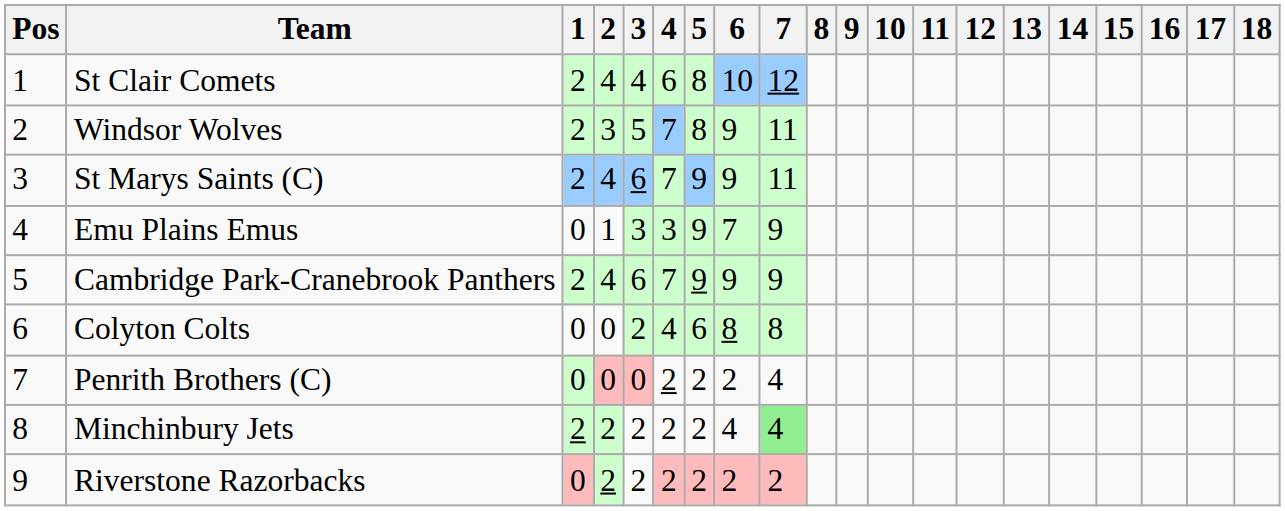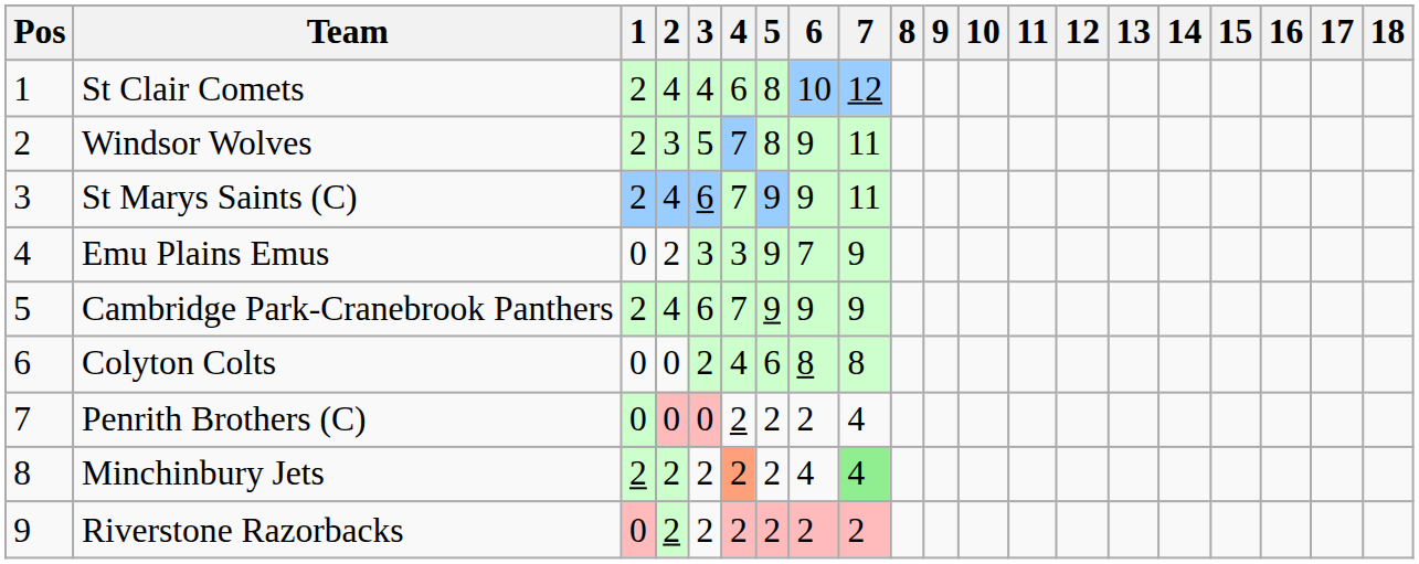 <table class="wikitable">
 <tr>
 <th>Pos</th>
 <th>Team</th>
 <th>1</th>
 <th>2</th>
 <th>3</th>
 <th>4</th>
 <th>5</th>
 <th>6</th>
 <th>7</th>
 <th>8</th>
 <th>9</th>
 <th>10</th>
 <th>11</th>
 <th>12</th>
 <th>13</th>
 <th>14</th>
 <th>15</th>
 <th>16</th>
 <th>17</th>
 <th>18</th>
 </tr>
 <tr>
 <td>1</td>
 <td> St Clair Comets</td>
 <td style="background:#ccffcc;">2</td>
 <td style="background:#ccffcc;">4</td>
 <td style="background:#ccffcc;">4</td>
 <td style="background:#ccffcc;">6</td>
 <td style="background:#ccffcc;">8</td>
 <td style="background:#99ccff;">10</td>
 <td style="background:#99ccff;"><u>12</u></td>
 <td></td>
 <td></td>
 <td></td>
 <td></td>
 <td></td>
 <td></td>
 <td></td>
 <td></td>
 <td></td>
 <td></td>
 <td></td>
 </tr>
 <tr>
 <td>2</td>
 <td> Windsor Wolves</td>
 <td style="background:#ccffcc;">2</td>
 <td style="background:#ccffcc;">3</td>
 <td style="background:#ccffcc;">5</td>
 <td style="background:#99ccff;">7</td>
 <td style="background:#ccffcc;">8</td>
 <td style="background:#ccffcc;">9</td>
 <td style="background:#ccffcc;">11</td>
 <td></td>
 <td></td>
 <td></td>
 <td></td>
 <td></td>
 <td></td>
 <td></td>
 <td></td>
 <td></td>
 <td></td>
 <td></td>
 </tr>
 <tr>
 <td>3</td>
 <td> St Marys Saints (C)</td>
 <td style="background:#99ccff;">2</td>
 <td style="background:#99ccff;">4</td>
 <td style="background:#99ccff;"><u>6</u></td>
 <td style="background:#ccffcc;">7</td>
 <td style="background:#99ccff;">9</td>
 <td style="background:#ccffcc;">9</td>
 <td style="background:#ccffcc;">11</td>
 <td></td>
 <td></td>
 <td></td>
 <td></td>
 <td></td>
 <td></td>
 <td></td>
 <td></td>
 <td></td>
 <td></td>
 <td></td>
 </tr>
 <tr>
 <td>4</td>
 <td> Emu Plains Emus</td>
 <td>0</td>
-<td>1</td>
+<td>2</td>
 <td style="background:#ccffcc;">3</td>
 <td style="background:#ccffcc;">3</td>
 <td style="background:#ccffcc;">9</td>
 <td style="background:#ccffcc;">7</td>
 <td style="background:#ccffcc;">9</td>
 <td></td>
 <td></td>
 <td></td>
 <td></td>
 <td></td>
 <td></td>
 <td></td>
 <td></td>
 <td></td>
 <td></td>
 <td></td>
 </tr>
 <tr>
 <td>5</td>
 <td> Cambridge Park-Cranebrook Panthers</td>
 <td style="background:#ccffcc;">2</td>
 <td style="background:#ccffcc;">4</td>
 <td style="background:#ccffcc;">6</td>
 <td style="background:#ccffcc;">7</td>
 <td style="background:#ccffcc;"><u>9</u></td>
 <td style="background:#ccffcc;">9</td>
 <td style="background:#ccffcc;">9</td>
 <td></td>
 <td></td>
 <td></td>
 <td></td>
 <td></td>
 <td></td>
 <td></td>
 <td></td>
 <td></td>
 <td></td>
 <td></td>
 </tr>
 <tr>
 <td>6</td>
 <td> Colyton Colts</td>
 <td>0</td>
 <td>0</td>
 <td style="background:#ccffcc;">2</td>
 <td style="background:#ccffcc;">4</td>
 <td style="background:#ccffcc;">6</td>
 <td style="background:#ccffcc;"><u>8</u></td>
 <td style="background:#ccffcc;">8</td>
 <td></td>
 <td></td>
 <td></td>
 <td></td>
 <td></td>
 <td></td>
 <td></td>
 <td></td>
 <td></td>
 <td></td>
 <td></td>
 </tr>
 <tr>
 <td>7</td>
 <td> Penrith Brothers (C)</td>
 <td style="background:#ccffcc;">0</td>
 <td style="background:#ffbbbb;">0</td>
 <td style="background:#ffbbbb;">0</td>
 <td><u>2</u></td>
 <td>2</td>
 <td>2</td>
 <td>4</td>
 <td></td>
 <td></td>
 <td></td>
 <td></td>
 <td></td>
 <td></td>
 <td></td>
 <td></td>
 <td></td>
 <td></td>
 <td></td>
 </tr>
 <tr>
 <td>8</td>
 <td> Minchinbury Jets</td>
 <td style="background:#ccffcc;"><u>2</u></td>
 <td style="background:#ccffcc;">2</td>
 <td>2</td>
-<td>2</td>
+<td style="background: lightsalmon;">2</td>
 <td>2</td>
 <td>4</td>
 <td style="background: lightgreen;">4</td>
 <td></td>
 <td></td>
 <td></td>
 <td></td>
 <td></td>
 <td></td>
 <td></td>
 <td></td>
 <td></td>
 <td></td>
 <td></td>
 </tr>
 <tr>
 <td>9</td>
 <td> Riverstone Razorbacks</td>
 <td style="background:#ffbbbb;">0</td>
 <td style="background:#ccffcc;"><u>2</u></td>
 <td>2</td>
 <td style="background:#ffbbbb;">2</td>
 <td style="background:#ffbbbb;">2</td>
 <td style="background:#ffbbbb;">2</td>
 <td style="background:#ffbbbb;">2</td>
 <td></td>
 <td></td>
 <td></td>
 <td></td>
 <td></td>
 <td></td>
 <td></td>
 <td></td>
 <td></td>
 <td></td>
 <td></td>
 </tr>
 </table>
